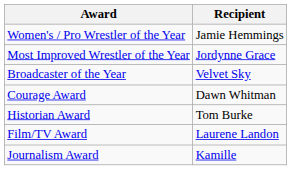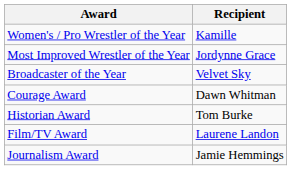 <table class="wikitable">
 <tr>
 <th>Award</th>
 <th>Recipient</th>
 </tr>
 <tr>
 <td><a href='#'>Women's / Pro Wrestler of the Year</a></td>
-<td>Jamie Hemmings</td>
+<td><a href='#'>Kamille</a></td>
 </tr>
 <tr>
 <td><a href='#'>Most Improved Wrestler of the Year</a></td>
 <td><a href='#'>Jordynne Grace</a></td>
 </tr>
 <tr>
 <td><a href='#'>Broadcaster of the Year</a></td>
 <td><a href='#'>Velvet Sky</a></td>
 </tr>
 <tr>
 <td><a href='#'>Courage Award</a></td>
 <td>Dawn Whitman</td>
 </tr>
 <tr>
 <td><a href='#'>Historian Award</a></td>
 <td>Tom Burke</td>
 </tr>
 <tr>
 <td><a href='#'>Film/TV Award</a></td>
 <td><a href='#'>Laurene Landon</a></td>
 </tr>
 <tr>
 <td><a href='#'>Journalism Award</a></td>
-<td><a href='#'>Kamille</a></td>
+<td>Jamie Hemmings</td>
 </tr>
 </table>
